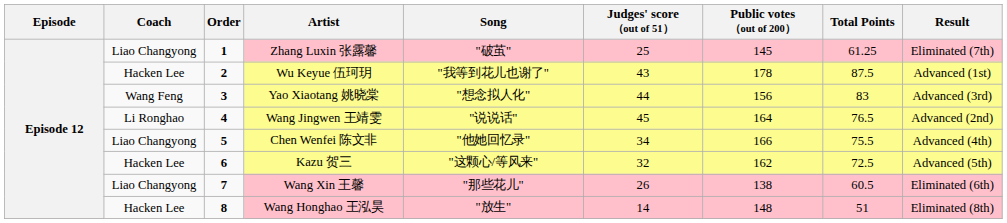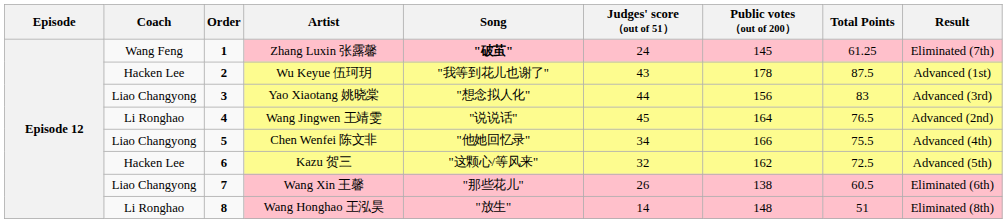 <table class="wikitable" style="text-align:center;width:100%">
 <tr>
 <th style="width:10%;">Episode</th>
 <th width="10%">Coach</th>
 <th width="4%">Order</th>
 <th width="16%">Artist</th>
 <th width="18%">Song</th>
 <th width="12%">Judges' score<br><small>（out of 51）</small></th>
 <th width="12%">Public votes<br><small>（out of 200）</small></th>
 <th width="8%">Total Points</th>
 <th width="10%">Result</th>
 </tr>
 <tr>
 <th rowspan="8" scope="row">Episode 12<br><small></small></th>
-<td>Liao Changyong</td>
+<td>Wang Feng</td>
 <td><strong>1</strong></td>
 <td style="background:pink">Zhang Luxin 张露馨</td>
-<td style="background:pink">"破茧"</td>
-<td style="background:pink">25</td>
+<td style="background:pink"><strong>"破茧"</strong></td>
+<td style="background:pink">24</td>
 <td style="background:pink">145</td>
 <td style="background:pink">61.25</td>
 <td style="background:pink">Eliminated (7th)</td>
 </tr>
 <tr>
 <td>Hacken Lee</td>
 <td><strong>2</strong></td>
 <td style="background:#FDFC8F">Wu Keyue 伍珂玥</td>
 <td style="background:#FDFC8F">"我等到花儿也谢了"</td>
 <td style="background:#FDFC8F">43</td>
 <td style="background:#FDFC8F">178</td>
 <td style="background:#FDFC8F">87.5</td>
 <td style="background:#FDFC8F">Advanced (1st)</td>
 </tr>
 <tr>
-<td>Wang Feng</td>
+<td>Liao Changyong</td>
 <td><strong>3</strong></td>
 <td style="background:#FDFC8F">Yao Xiaotang 姚晓棠</td>
 <td style="background:#FDFC8F">"想念拟人化"</td>
 <td style="background:#FDFC8F">44</td>
 <td style="background:#FDFC8F">156</td>
 <td style="background:#FDFC8F">83</td>
 <td style="background:#FDFC8F">Advanced (3rd)</td>
 </tr>
 <tr>
 <td>Li Ronghao</td>
 <td><strong>4</strong></td>
 <td style="background:#FDFC8F">Wang Jingwen 王靖雯</td>
 <td style="background:#FDFC8F">"说说话"</td>
 <td style="background:#FDFC8F">45</td>
 <td style="background:#FDFC8F">164</td>
 <td style="background:#FDFC8F">76.5</td>
 <td style="background:#FDFC8F">Advanced (2nd)</td>
 </tr>
 <tr>
 <td>Liao Changyong</td>
 <td><strong>5</strong></td>
 <td style="background:#FDFC8F">Chen Wenfei 陈文非</td>
 <td style="background:#FDFC8F">"他她回忆录"</td>
 <td style="background:#FDFC8F">34</td>
 <td style="background:#FDFC8F">166</td>
 <td style="background:#FDFC8F">75.5</td>
 <td style="background:#FDFC8F">Advanced (4th)</td>
 </tr>
 <tr>
 <td>Hacken Lee</td>
 <td><strong>6</strong></td>
 <td style="background:#FDFC8F">Kazu 贺三</td>
 <td style="background:#FDFC8F">"这颗心/等风来"</td>
 <td style="background:#FDFC8F">32</td>
 <td style="background:#FDFC8F">162</td>
 <td style="background:#FDFC8F">72.5</td>
 <td style="background:#FDFC8F">Advanced (5th)</td>
 </tr>
 <tr>
 <td>Liao Changyong</td>
 <td><strong>7</strong></td>
 <td style="background:pink">Wang Xin 王馨</td>
 <td style="background:pink">"那些花儿"</td>
 <td style="background:pink">26</td>
 <td style="background:pink">138</td>
 <td style="background:pink">60.5</td>
 <td style="background:pink">Eliminated (6th)</td>
 </tr>
 <tr>
-<td>Hacken Lee</td>
+<td>Li Ronghao</td>
 <td><strong>8</strong></td>
 <td style="background:pink">Wang Honghao 王泓昊</td>
 <td style="background:pink">"放生"</td>
 <td style="background:pink">14</td>
 <td style="background:pink">148</td>
 <td style="background:pink">51</td>
 <td style="background:pink">Eliminated (8th)</td>
 </tr>
 </table>
